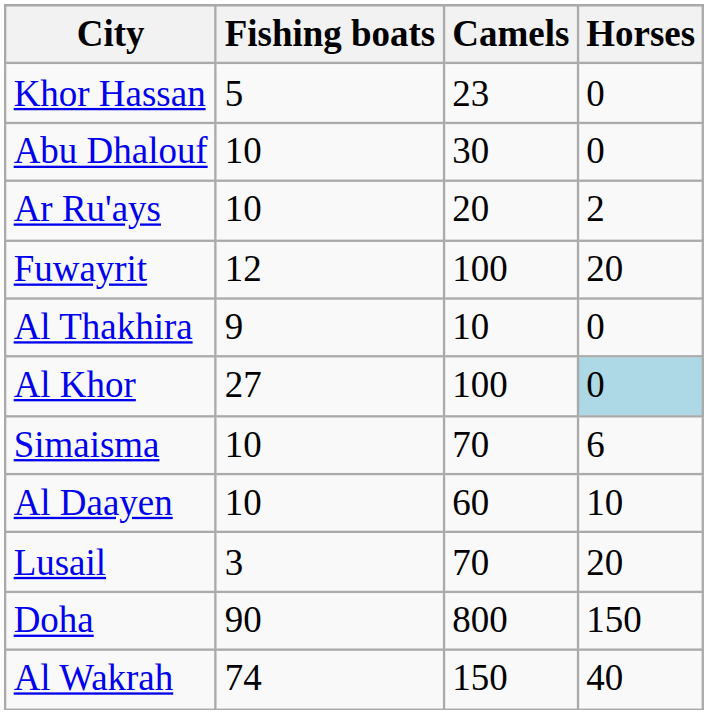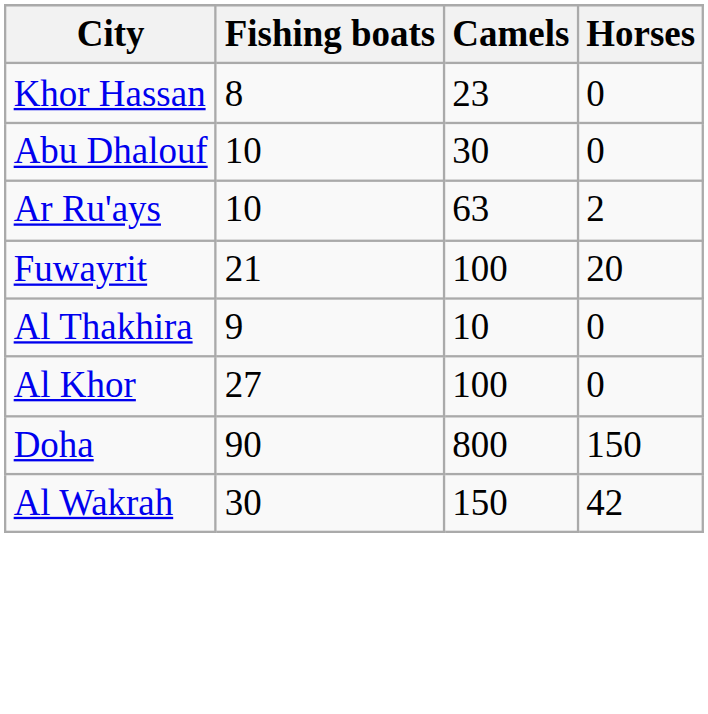 <table class="wikitable">
 <tr>
 </tr>
 <tr>
 <th>City</th>
 <th>Fishing boats</th>
 <th>Camels</th>
 <th>Horses</th>
 </tr>
 <tr>
 <td><a href='#'>Khor Hassan</a></td>
-<td>5</td>
+<td>8</td>
 <td>23</td>
 <td>0</td>
 </tr>
 <tr>
 <td><a href='#'>Abu Dhalouf</a></td>
 <td>10</td>
 <td>30</td>
 <td>0</td>
 </tr>
 <tr>
 <td><a href='#'>Ar Ru'ays</a></td>
 <td>10</td>
-<td>20</td>
+<td>63</td>
 <td>2</td>
 </tr>
 <tr>
 <td><a href='#'>Fuwayrit</a></td>
-<td>12</td>
+<td>21</td>
 <td>100</td>
 <td>20</td>
 </tr>
 <tr>
 <td><a href='#'>Al Thakhira</a></td>
 <td>9</td>
 <td>10</td>
 <td>0</td>
 </tr>
 <tr>
 <td><a href='#'>Al Khor</a></td>
 <td>27</td>
 <td>100</td>
-<td style="background: lightblue;">0</td>
-</tr>
-<tr>
-<td><a href='#'>Simaisma</a></td>
-<td>10</td>
-<td>70</td>
-<td>6</td>
-</tr>
-<tr>
-<td><a href='#'>Al Daayen</a></td>
-<td>10</td>
-<td>60</td>
-<td>10</td>
-</tr>
-<tr>
-<td><a href='#'>Lusail</a></td>
-<td>3</td>
-<td>70</td>
-<td>20</td>
+<td>0</td>
 </tr>
 <tr>
 <td><a href='#'>Doha</a></td>
 <td>90</td>
 <td>800</td>
 <td>150</td>
 </tr>
 <tr>
 <td><a href='#'>Al Wakrah</a></td>
-<td>74</td>
+<td>30</td>
 <td>150</td>
-<td>40</td>
+<td>42</td>
 </tr>
 </table>
